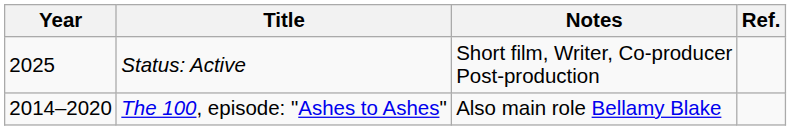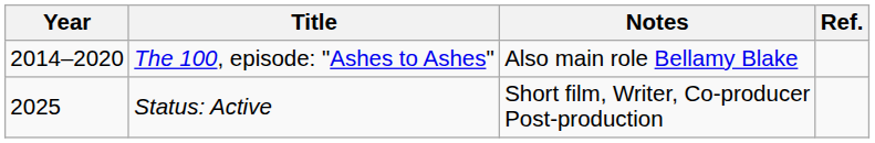 <table class="wikitable sortable">
 <tr>
 <th>Year</th>
 <th>Title</th>
 <th>Notes</th>
 <th>Ref.</th>
 </tr>
 <tr>
+<td>2014–2020</td>
+<td><em><a href='#'>The 100</a></em>, episode: "<a href='#'>Ashes to Ashes</a>"</td>
+<td>Also main role <a href='#'>Bellamy Blake</a></td>
+<td style="text-align:center;"></td>
+</tr>
+<tr>
 <td>2025</td>
 <td><em>Status: Active</em></td>
 <td>Short film, Writer, Co-producer<br>Post-production</td>
 <td style="text-align:center;"></td>
 </tr>
-<tr>
-<td>2014–2020</td>
-<td><em><a href='#'>The 100</a></em>, episode: "<a href='#'>Ashes to Ashes</a>"</td>
-<td>Also main role <a href='#'>Bellamy Blake</a></td>
-<td style="text-align:center;"></td>
-</tr>
 </table>
